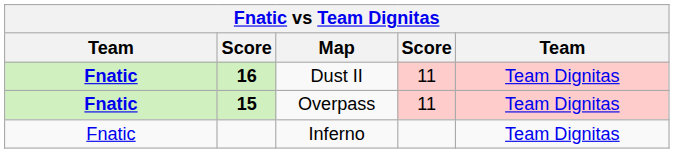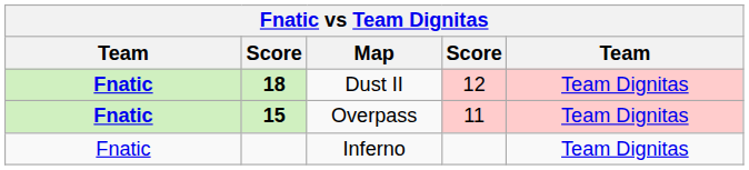 <table class="wikitable" style="text-align: center;">
 <tr>
 <th colspan=5><a href='#'>Fnatic</a> vs <a href='#'>Team Dignitas</a></th>
 </tr>
 <tr>
 <th width="181px">Team</th>
 <th width="20px">Score</th>
 <th width="100px">Map</th>
 <th width="20px">Score</th>
 <th width="181px">Team</th>
 </tr>
 <tr>
 <td style="background: #D0F0C0;"><strong><a href='#'>Fnatic</a></strong></td>
-<td style="background: #D0F0C0;"><strong>16</strong></td>
+<td style="background: #D0F0C0;"><strong>18</strong></td>
 <td>Dust II</td>
-<td style="background: #FFCCCC;">11</td>
+<td style="background: #FFCCCC;">12</td>
 <td style="background: #FFCCCC;"><a href='#'>Team Dignitas</a></td>
 </tr>
 <tr>
 <td style="background: #D0F0C0;"><strong><a href='#'>Fnatic</a></strong></td>
 <td style="background: #D0F0C0;"><strong>15</strong></td>
 <td>Overpass</td>
 <td style="background: #FFCCCC;">11</td>
 <td style="background: #FFCCCC;"><a href='#'>Team Dignitas</a></td>
 </tr>
 <tr>
 <td><a href='#'>Fnatic</a></td>
 <td></td>
 <td>Inferno</td>
 <td></td>
 <td><a href='#'>Team Dignitas</a></td>
 </tr>
 </table>
